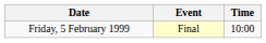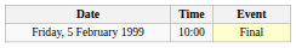 <table class = "wikitable" style="text-align:center;">
 <tr>
 <th width=220>Date</th>
+<th width=50>Time</th>
 <th width=100>Event</th>
-<th width=50>Time</th>
 </tr>
 <tr>
 <td>Friday, 5 February 1999</td>
+<td>10:00</td>
 <td bgcolor=ffffcc>Final</td>
-<td>10:00</td>
 </tr>
 </table>
